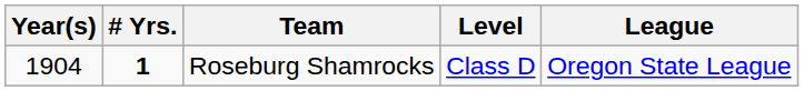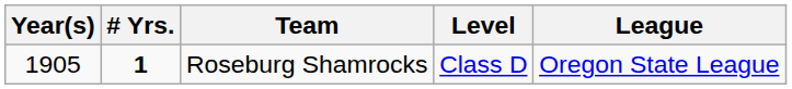 <table class="wikitable" style="text-align:center; font-size: 95%;">
 <tr>
 <th>Year(s)</th>
 <th># Yrs.</th>
 <th>Team</th>
 <th>Level</th>
 <th>League</th>
 </tr>
 <tr>
-<td>1904</td>
+<td>1905</td>
 <td><strong>1</strong></td>
 <td>Roseburg Shamrocks</td>
 <td><a href='#'>Class D</a></td>
 <td><a href='#'>Oregon State League</a></td>
 </tr>
 </table>
